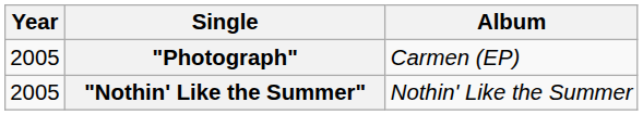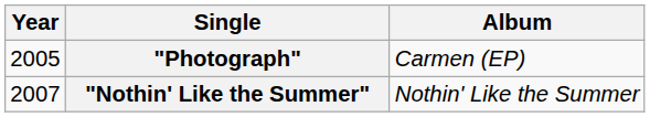 <table class="wikitable plainrowheaders">
 <tr>
 <th>Year</th>
 <th style="width:14em;">Single</th>
 <th>Album</th>
 </tr>
 <tr>
 <td>2005</td>
 <th scope="row">"Photograph"</th>
 <td><em>Carmen (EP)</em></td>
 </tr>
 <tr>
-<td>2005</td>
+<td>2007</td>
 <th scope="row">"Nothin' Like the Summer"</th>
 <td><em>Nothin' Like the Summer</em></td>
 </tr>
 </table>
